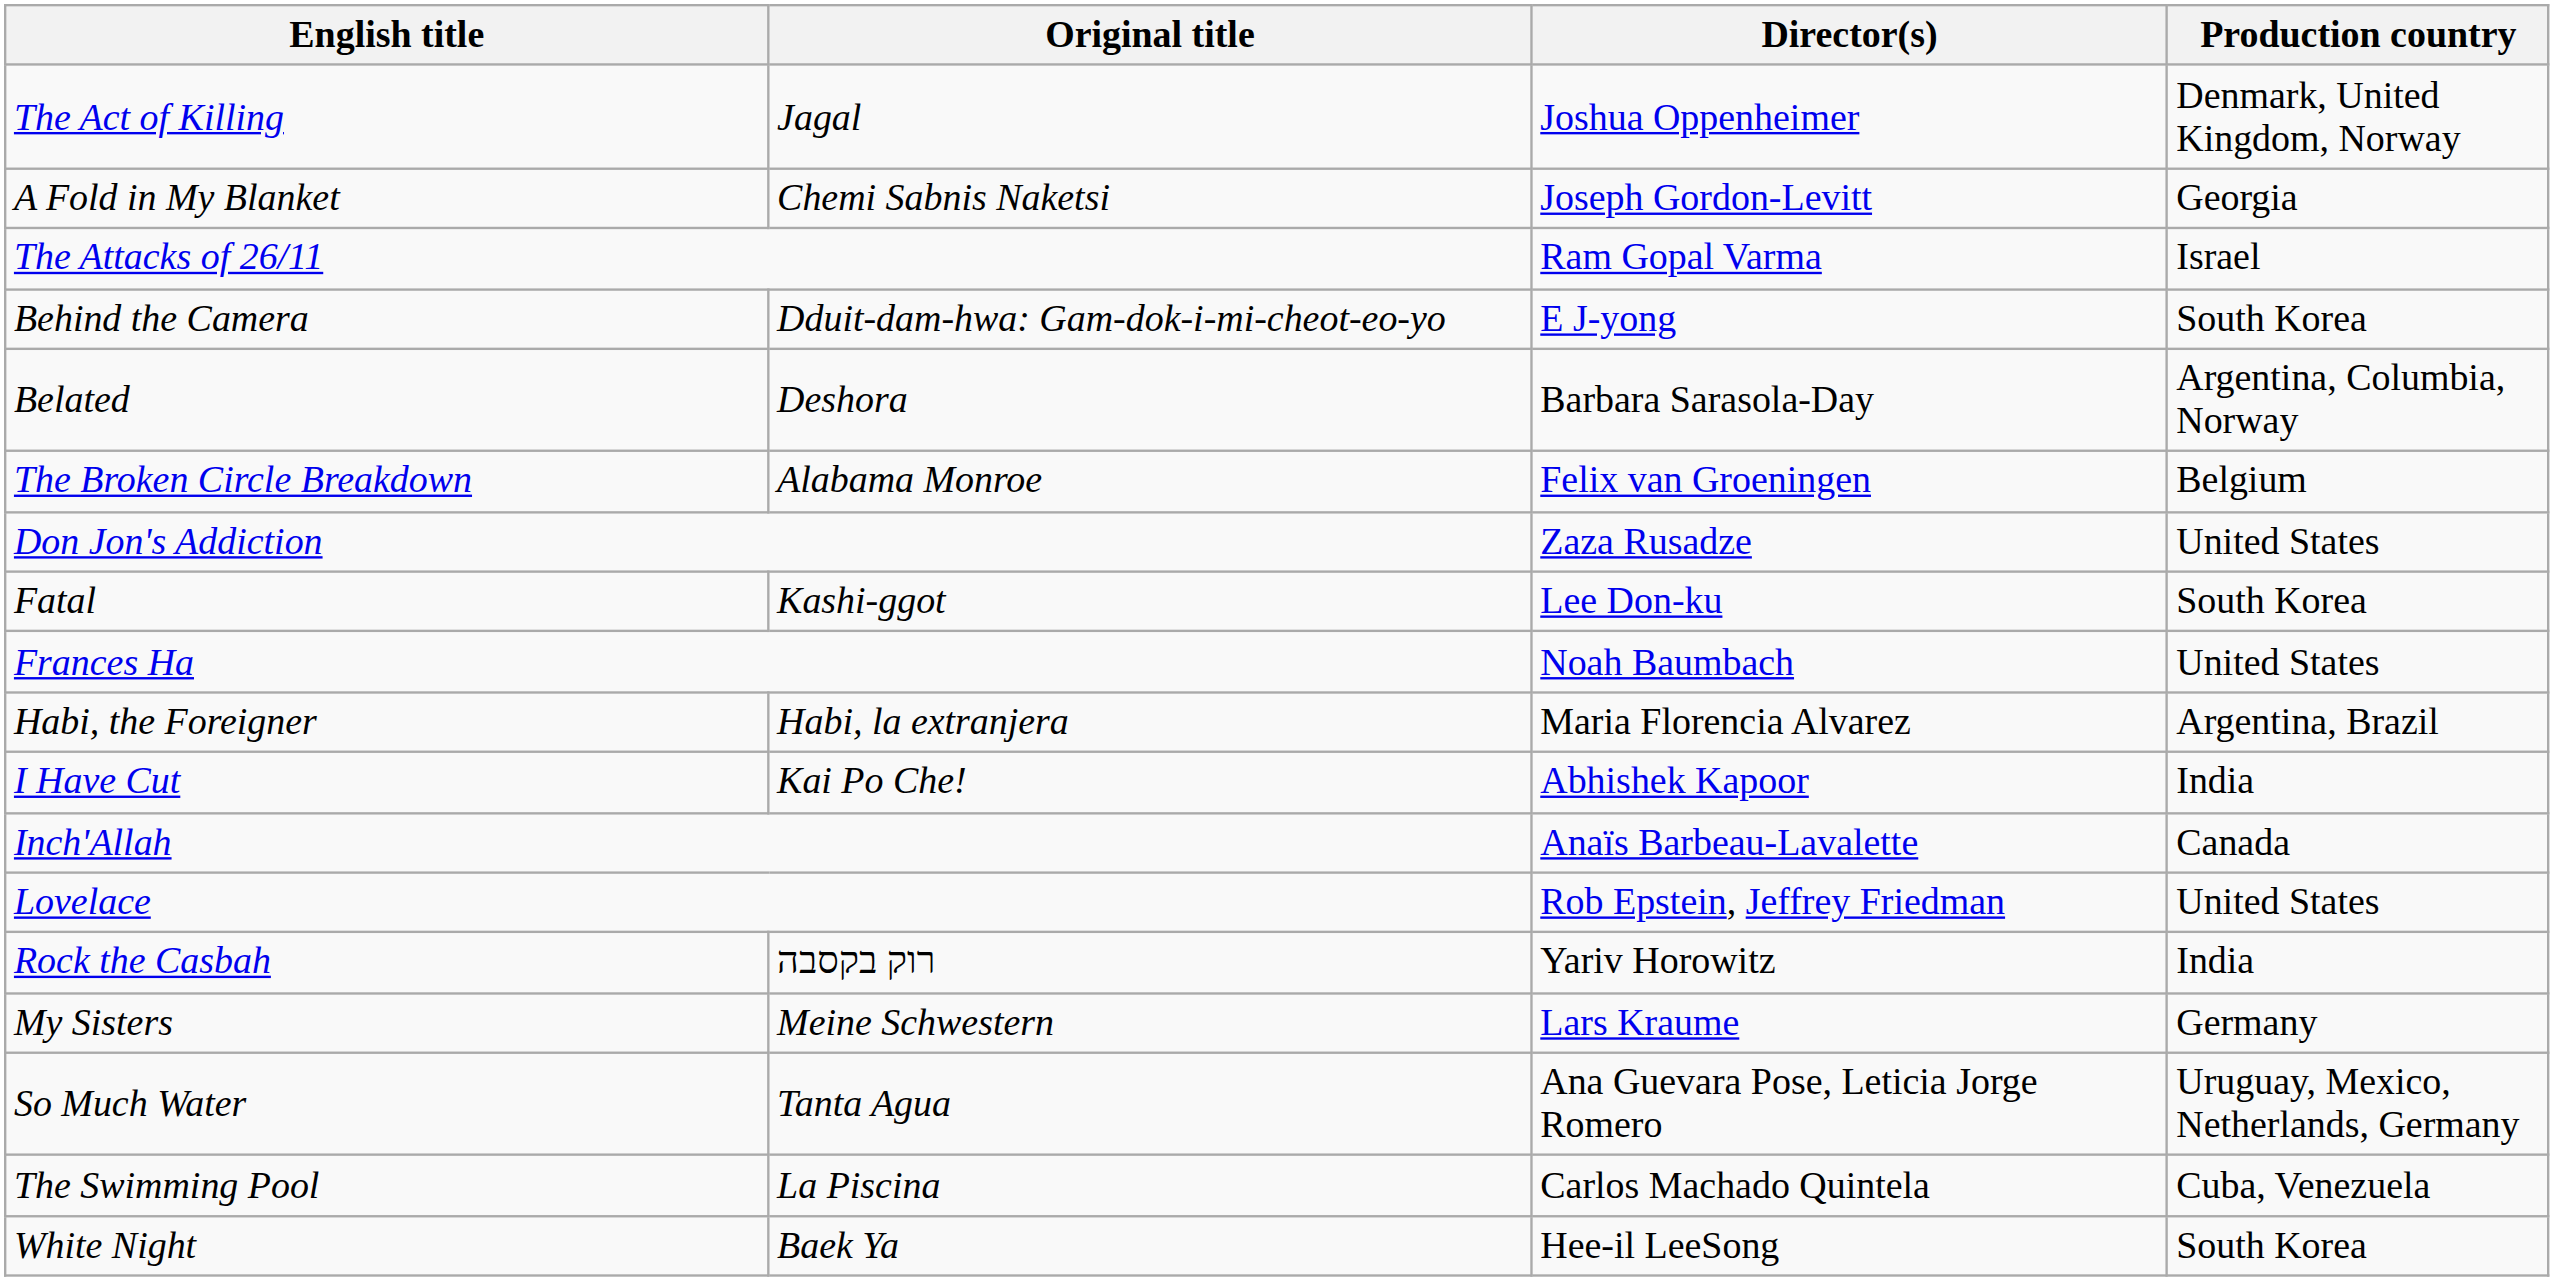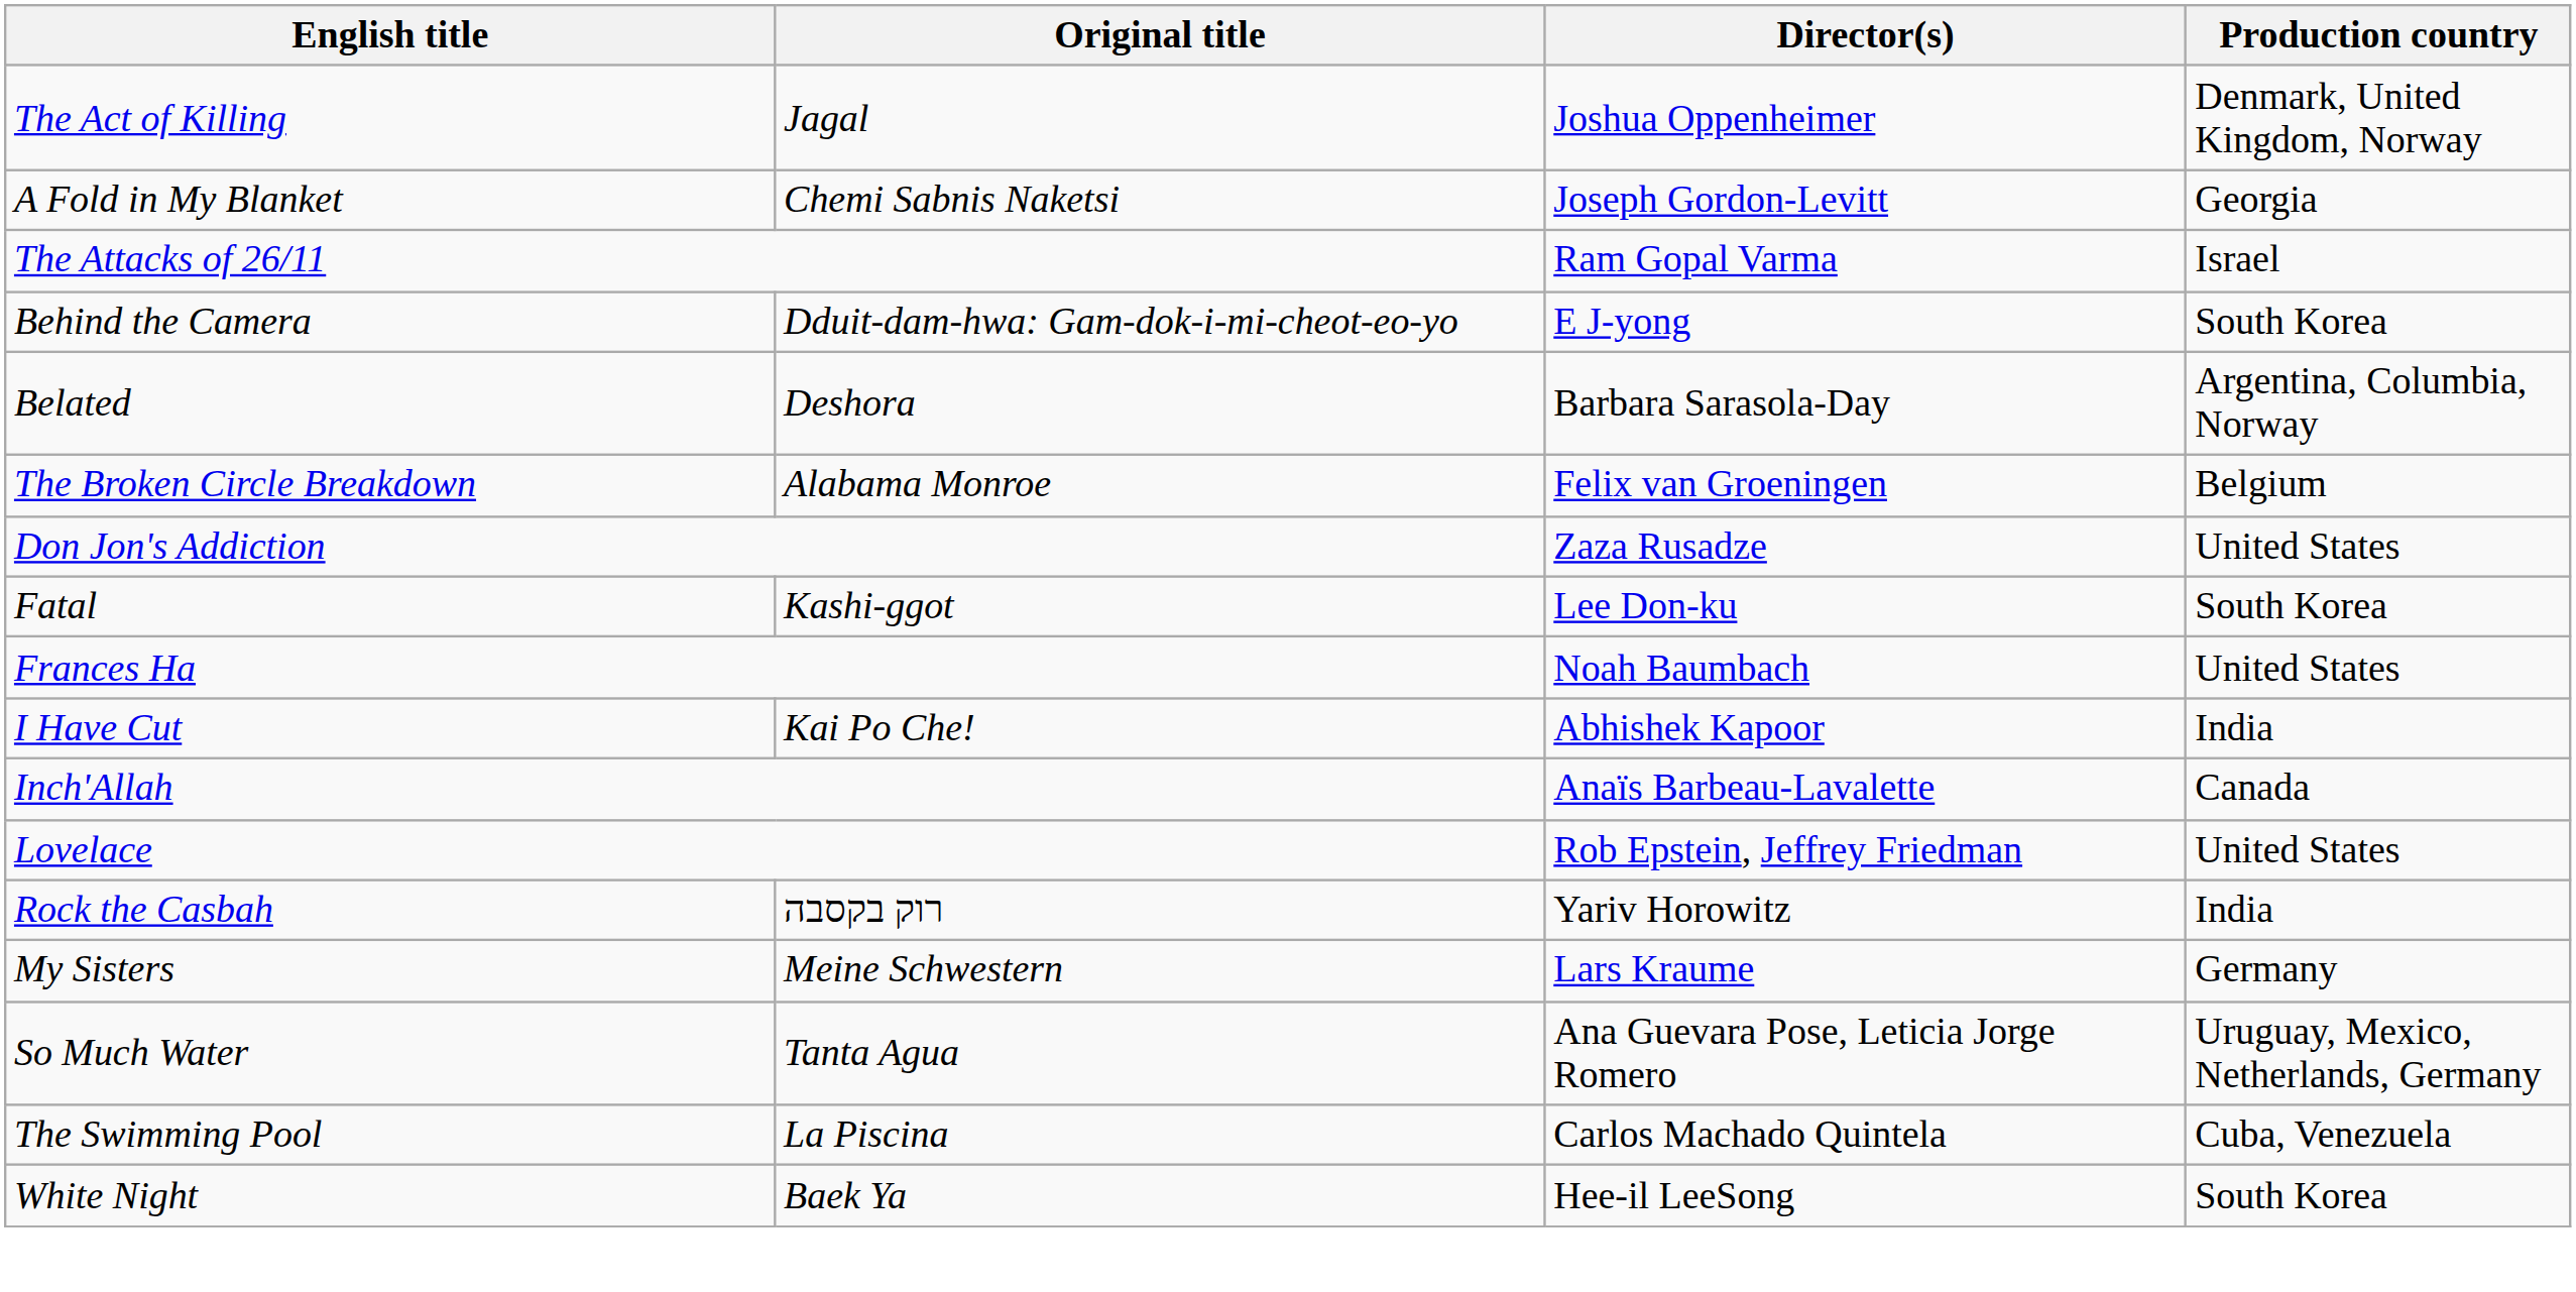 <table class="wikitable" width="85%" cellpadding="5">
 <tr>
 <th scope="col" width="30%">English title</th>
 <th scope="col" width="30%">Original title</th>
 <th scope="col" width="25%">Director(s)</th>
 <th scope="col" width="15%">Production country</th>
 </tr>
 <tr>
 <td><em><a href='#'>The Act of Killing</a></em></td>
 <td><em>Jagal</em></td>
 <td><a href='#'>Joshua Oppenheimer</a></td>
 <td>Denmark, United Kingdom, Norway</td>
 </tr>
 <tr>
 <td><em>A Fold in My Blanket</em></td>
 <td><em>Chemi Sabnis Naketsi</em></td>
 <td><a href='#'>Joseph Gordon-Levitt</a></td>
 <td>Georgia</td>
 </tr>
 <tr>
 <td colspan="2"><em><a href='#'>The Attacks of 26/11</a></em></td>
 <td><a href='#'>Ram Gopal Varma</a></td>
 <td>Israel</td>
 </tr>
 <tr>
 <td><em>Behind the Camera</em></td>
 <td><em>Dduit-dam-hwa: Gam-dok-i-mi-cheot-eo-yo</em></td>
 <td><a href='#'>E J-yong</a></td>
 <td>South Korea</td>
 </tr>
 <tr>
 <td><em>Belated</em></td>
 <td><em>Deshora</em></td>
 <td>Barbara Sarasola-Day</td>
 <td>Argentina, Columbia, Norway</td>
 </tr>
 <tr>
 <td><em><a href='#'>The Broken Circle Breakdown</a></em></td>
 <td><em>Alabama Monroe</em></td>
 <td><a href='#'>Felix van Groeningen</a></td>
 <td>Belgium</td>
 </tr>
 <tr>
 <td colspan="2"><em><a href='#'>Don Jon's Addiction</a></em></td>
 <td><a href='#'>Zaza Rusadze</a></td>
 <td>United States</td>
 </tr>
 <tr>
 <td><em>Fatal</em></td>
 <td><em>Kashi-ggot</em></td>
 <td><a href='#'>Lee Don-ku</a></td>
 <td>South Korea</td>
 </tr>
 <tr>
 <td colspan="2"><em><a href='#'>Frances Ha</a></em></td>
 <td><a href='#'>Noah Baumbach</a></td>
 <td>United States</td>
 </tr>
 <tr>
-<td><em>Habi, the Foreigner</em></td>
-<td><em>Habi, la extranjera</em></td>
-<td>Maria Florencia Alvarez</td>
-<td>Argentina, Brazil</td>
-</tr>
-<tr>
 <td><em><a href='#'>I Have Cut</a></em></td>
 <td><em>Kai Po Che!</em></td>
 <td><a href='#'>Abhishek Kapoor</a></td>
 <td>India</td>
 </tr>
 <tr>
 <td colspan="2"><em><a href='#'>Inch'Allah</a></em></td>
 <td><a href='#'>Anaïs Barbeau-Lavalette</a></td>
 <td>Canada</td>
 </tr>
 <tr>
 <td colspan="2"><em><a href='#'>Lovelace</a></em></td>
 <td><a href='#'>Rob Epstein</a>, <a href='#'>Jeffrey Friedman</a></td>
 <td>United States</td>
 </tr>
 <tr>
 <td><em><a href='#'>Rock the Casbah</a></em></td>
 <td>רוק בקסבה</td>
 <td>Yariv Horowitz</td>
 <td>India</td>
 </tr>
 <tr>
 <td><em>My Sisters</em></td>
 <td><em>Meine Schwestern</em></td>
 <td><a href='#'>Lars Kraume</a></td>
 <td>Germany</td>
 </tr>
 <tr>
 <td><em>So Much Water</em></td>
 <td><em>Tanta Agua</em></td>
 <td>Ana Guevara Pose, Leticia Jorge Romero</td>
 <td>Uruguay, Mexico, Netherlands, Germany</td>
 </tr>
 <tr>
 <td><em>The Swimming Pool</em></td>
 <td><em>La Piscina</em></td>
 <td>Carlos Machado Quintela</td>
 <td>Cuba, Venezuela</td>
 </tr>
 <tr>
 <td><em>White Night</em></td>
 <td><em>Baek Ya</em></td>
 <td>Hee-il LeeSong</td>
 <td>South Korea</td>
 </tr>
 </table>
